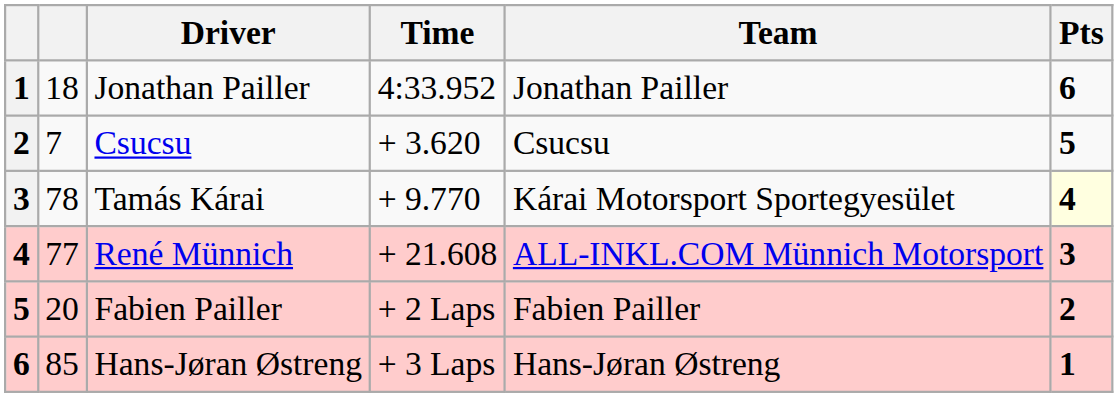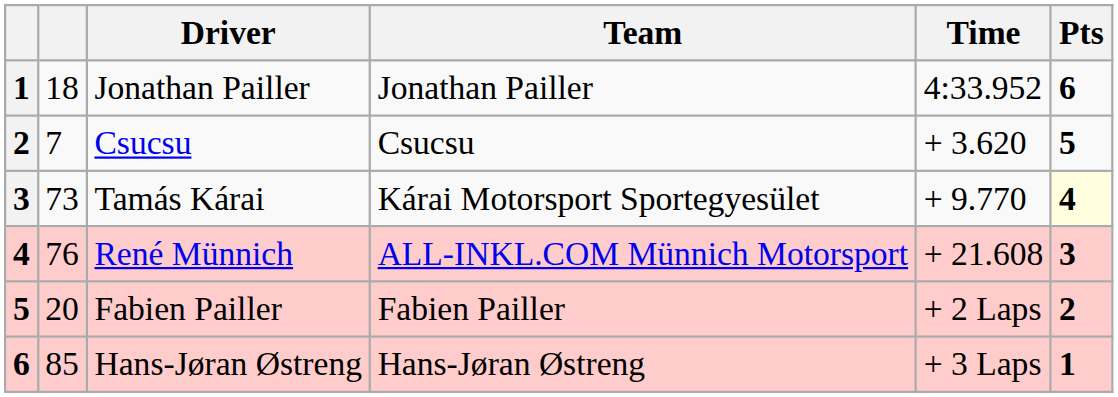 <table class="wikitable" style="font-size:95%">
 <tr>
 <th></th>
 <th></th>
 <th>Driver</th>
+<th>Team</th>
 <th>Time</th>
-<th>Team</th>
 <th>Pts</th>
 </tr>
 <tr>
 <th>1</th>
 <td>18</td>
 <td> Jonathan Pailler</td>
+<td>Jonathan Pailler</td>
 <td>4:33.952</td>
-<td>Jonathan Pailler</td>
 <td><strong>6</strong></td>
 </tr>
 <tr>
 <th>2</th>
 <td>7</td>
 <td> <a href='#'>Csucsu</a> </td>
+<td>Csucsu</td>
 <td>+ 3.620</td>
-<td>Csucsu</td>
 <td><strong>5</strong></td>
 </tr>
 <tr>
 <th>3</th>
-<td>78</td>
+<td>73</td>
 <td> Tamás Kárai</td>
+<td>Kárai Motorsport Sportegyesület</td>
 <td>+ 9.770</td>
-<td>Kárai Motorsport Sportegyesület</td>
 <td style="background: lightyellow;"><strong>4</strong></td>
 </tr>
 <tr>
 <th style="background:#ffcccc;">4</th>
-<td style="background:#ffcccc;">77</td>
+<td style="background:#ffcccc;">76</td>
 <td style="background:#ffcccc;"> <a href='#'>René Münnich</a></td>
+<td style="background:#ffcccc;"><a href='#'>ALL-INKL.COM Münnich Motorsport</a></td>
 <td style="background:#ffcccc;">+ 21.608</td>
-<td style="background:#ffcccc;"><a href='#'>ALL-INKL.COM Münnich Motorsport</a></td>
 <td style="background:#ffcccc;"><strong>3</strong></td>
 </tr>
 <tr>
 <th style="background:#ffcccc;">5</th>
 <td style="background:#ffcccc;">20</td>
 <td style="background:#ffcccc;"> Fabien Pailler</td>
+<td style="background:#ffcccc;">Fabien Pailler</td>
 <td style="background:#ffcccc;">+ 2 Laps</td>
-<td style="background:#ffcccc;">Fabien Pailler</td>
 <td style="background:#ffcccc;"><strong>2</strong></td>
 </tr>
 <tr>
 <th style="background:#ffcccc;">6</th>
 <td style="background:#ffcccc;">85</td>
 <td style="background:#ffcccc;"> Hans-Jøran Østreng</td>
+<td style="background:#ffcccc;">Hans-Jøran Østreng</td>
 <td style="background:#ffcccc;">+ 3 Laps</td>
-<td style="background:#ffcccc;">Hans-Jøran Østreng</td>
 <td style="background:#ffcccc;"><strong>1</strong></td>
 </tr>
 </table>
